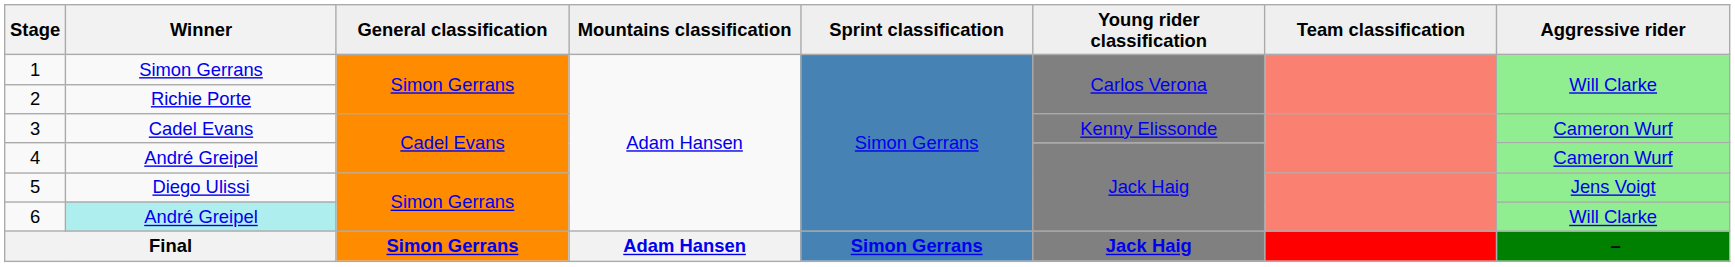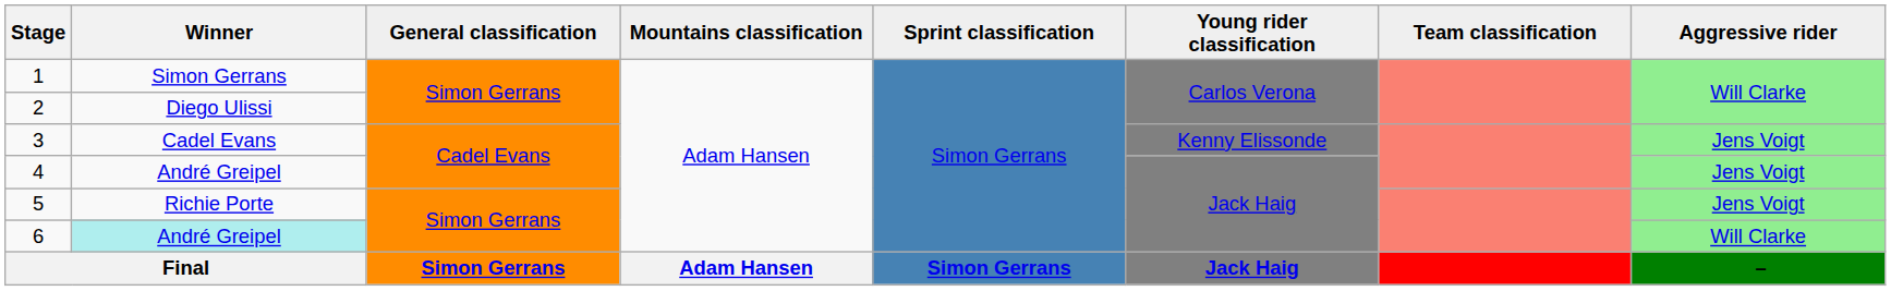 <table class="wikitable" style="text-align: center; font-size:smaller;">
 <tr style="background:#efefef;">
 <th style="width:1%;">Stage</th>
 <th style="width:14%;">Winner</th>
 <th style="background:#efefef; width:12%;">General classification<br></th>
 <th style="background:#efefef; width:12%;">Mountains classification<br></th>
 <th style="background:#efefef; width:12%;">Sprint classification<br></th>
 <th style="background:#efefef; width:12%;">Young rider classification<br></th>
 <th style="background:#efefef; width:12%;">Team classification<br></th>
 <th style="background:#efefef; width:12%;">Aggressive rider<br></th>
 </tr>
 <tr>
 <td>1</td>
 <td><a href='#'>Simon Gerrans</a></td>
 <td style="background:#FF8C00;" rowspan=2><a href='#'>Simon Gerrans</a></td>
 <td style="background:offwhite;" rowspan=6><a href='#'>Adam Hansen</a></td>
 <td style="background:#4682B4;" rowspan=6><a href='#'>Simon Gerrans</a></td>
 <td style="background:gray; color:#fff;" rowspan=2><a href='#'>Carlos Verona</a></td>
 <td style="background:salmon;" rowspan=2></td>
 <td style="background:lightgreen;" rowspan=2><a href='#'>Will Clarke</a></td>
 </tr>
 <tr>
 <td>2</td>
-<td><a href='#'>Richie Porte</a></td>
+<td><a href='#'>Diego Ulissi</a></td>
 </tr>
 <tr>
 <td>3</td>
 <td><a href='#'>Cadel Evans</a></td>
 <td style="background:#FF8C00;" rowspan=2><a href='#'>Cadel Evans</a></td>
 <td style="background:gray; color:#fff;"><a href='#'>Kenny Elissonde</a></td>
 <td style="background:salmon;" rowspan=2></td>
-<td style="background:lightgreen;"><a href='#'>Cameron Wurf</a></td>
+<td style="background:lightgreen;"><a href='#'>Jens Voigt</a></td>
 </tr>
 <tr>
 <td>4</td>
 <td><a href='#'>André Greipel</a></td>
 <td style="background:gray; color:#fff;" rowspan=3><a href='#'>Jack Haig</a></td>
-<td style="background:lightgreen;"><a href='#'>Cameron Wurf</a></td>
+<td style="background:lightgreen;"><a href='#'>Jens Voigt</a></td>
 </tr>
 <tr>
 <td>5</td>
-<td><a href='#'>Diego Ulissi</a></td>
+<td><a href='#'>Richie Porte</a></td>
 <td style="background:#FF8C00;" rowspan=2><a href='#'>Simon Gerrans</a></td>
 <td style="background:salmon;" rowspan=2></td>
 <td style="background:lightgreen;"><a href='#'>Jens Voigt</a></td>
 </tr>
 <tr>
 <td>6</td>
 <td style="background: paleturquoise;"><a href='#'>André Greipel</a></td>
 <td style="background:lightgreen;"><a href='#'>Will Clarke</a></td>
 </tr>
 <tr>
 <th colspan=2><strong>Final</strong></th>
 <th style="background:#FF8C00;"><a href='#'>Simon Gerrans</a></th>
 <th style="background:offwhite;"><a href='#'>Adam Hansen</a></th>
 <th style="background:#4682B4;"><a href='#'>Simon Gerrans</a></th>
 <th style="background:gray; color:#fff;"><a href='#'>Jack Haig</a></th>
 <th style="background:red;"></th>
 <th style="background:green; text-align:center;"> –</th>
 </tr>
 </table>
